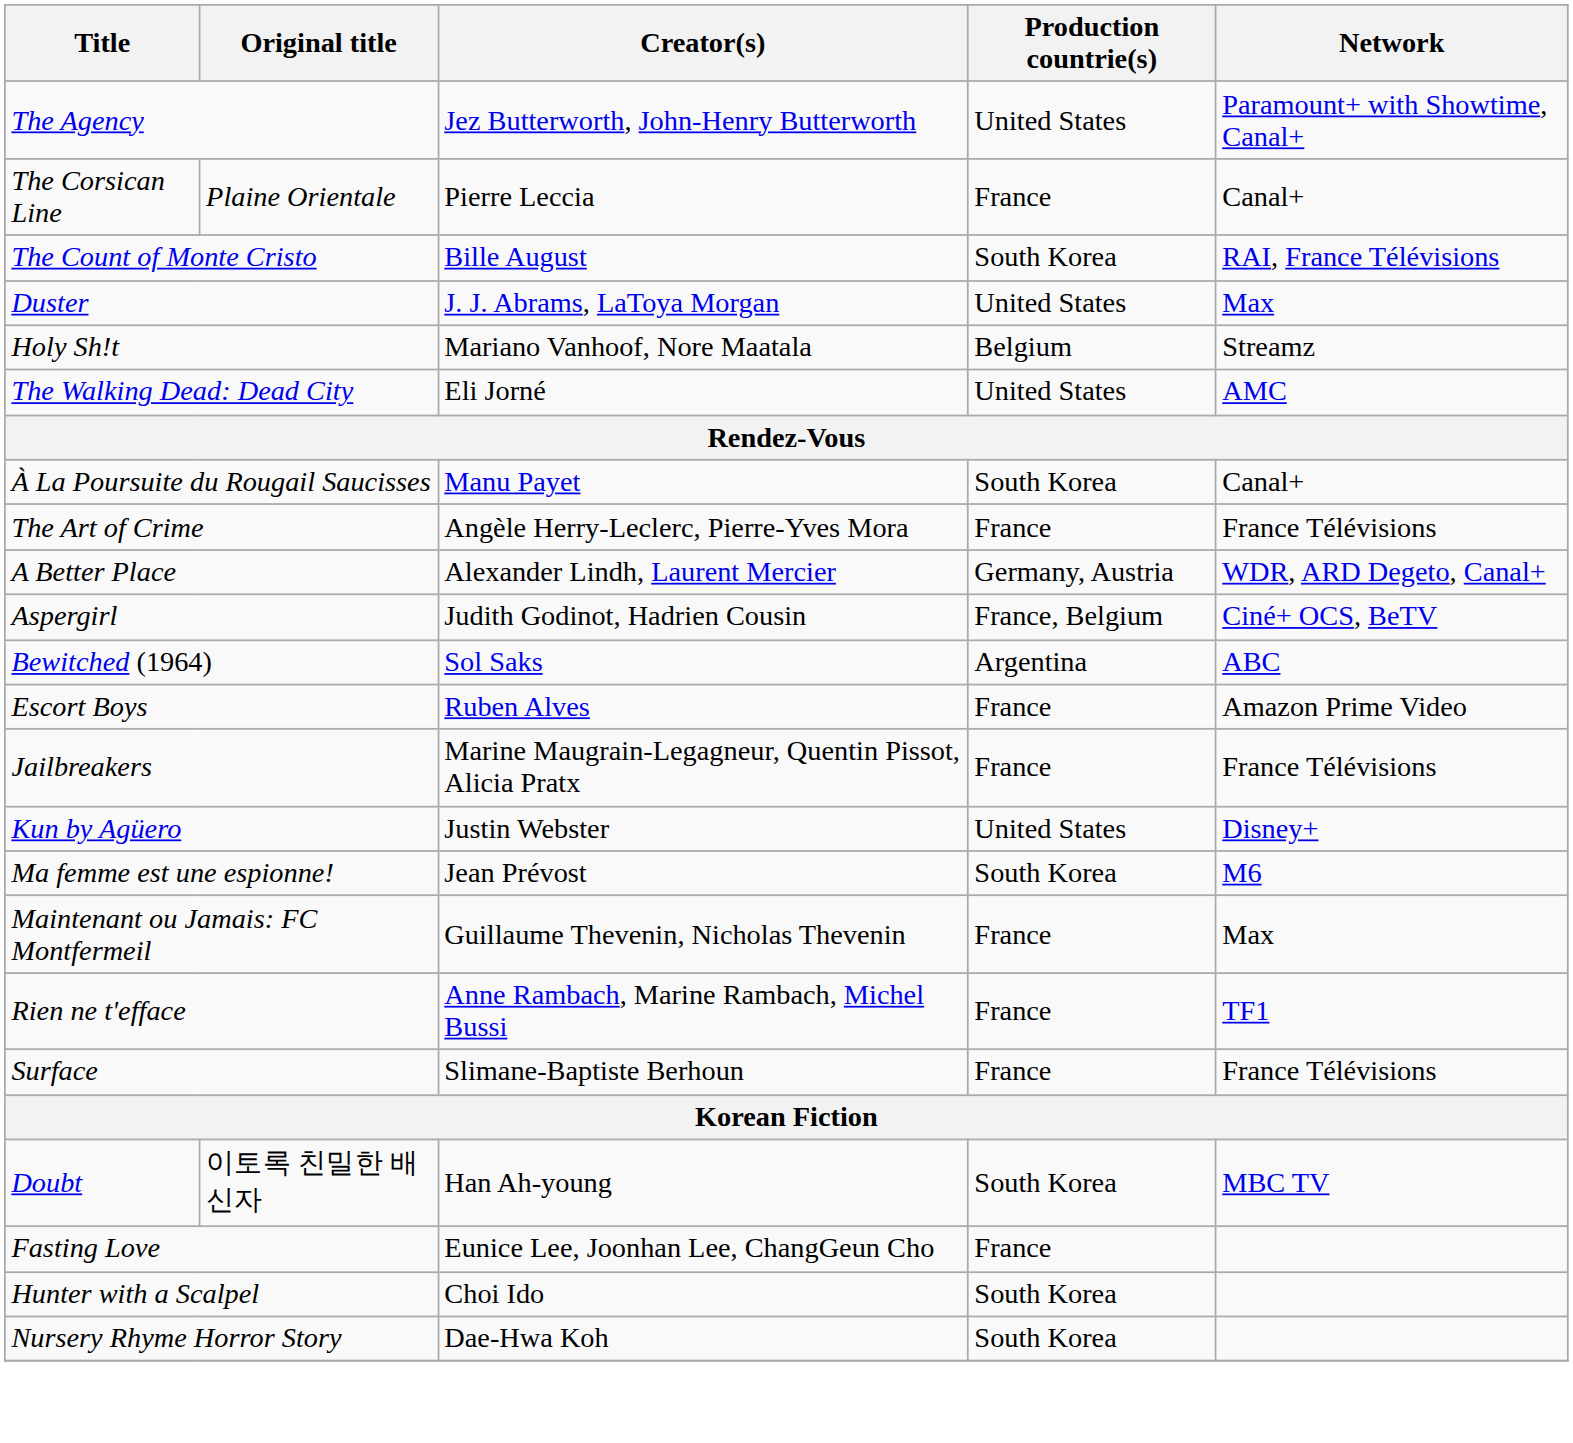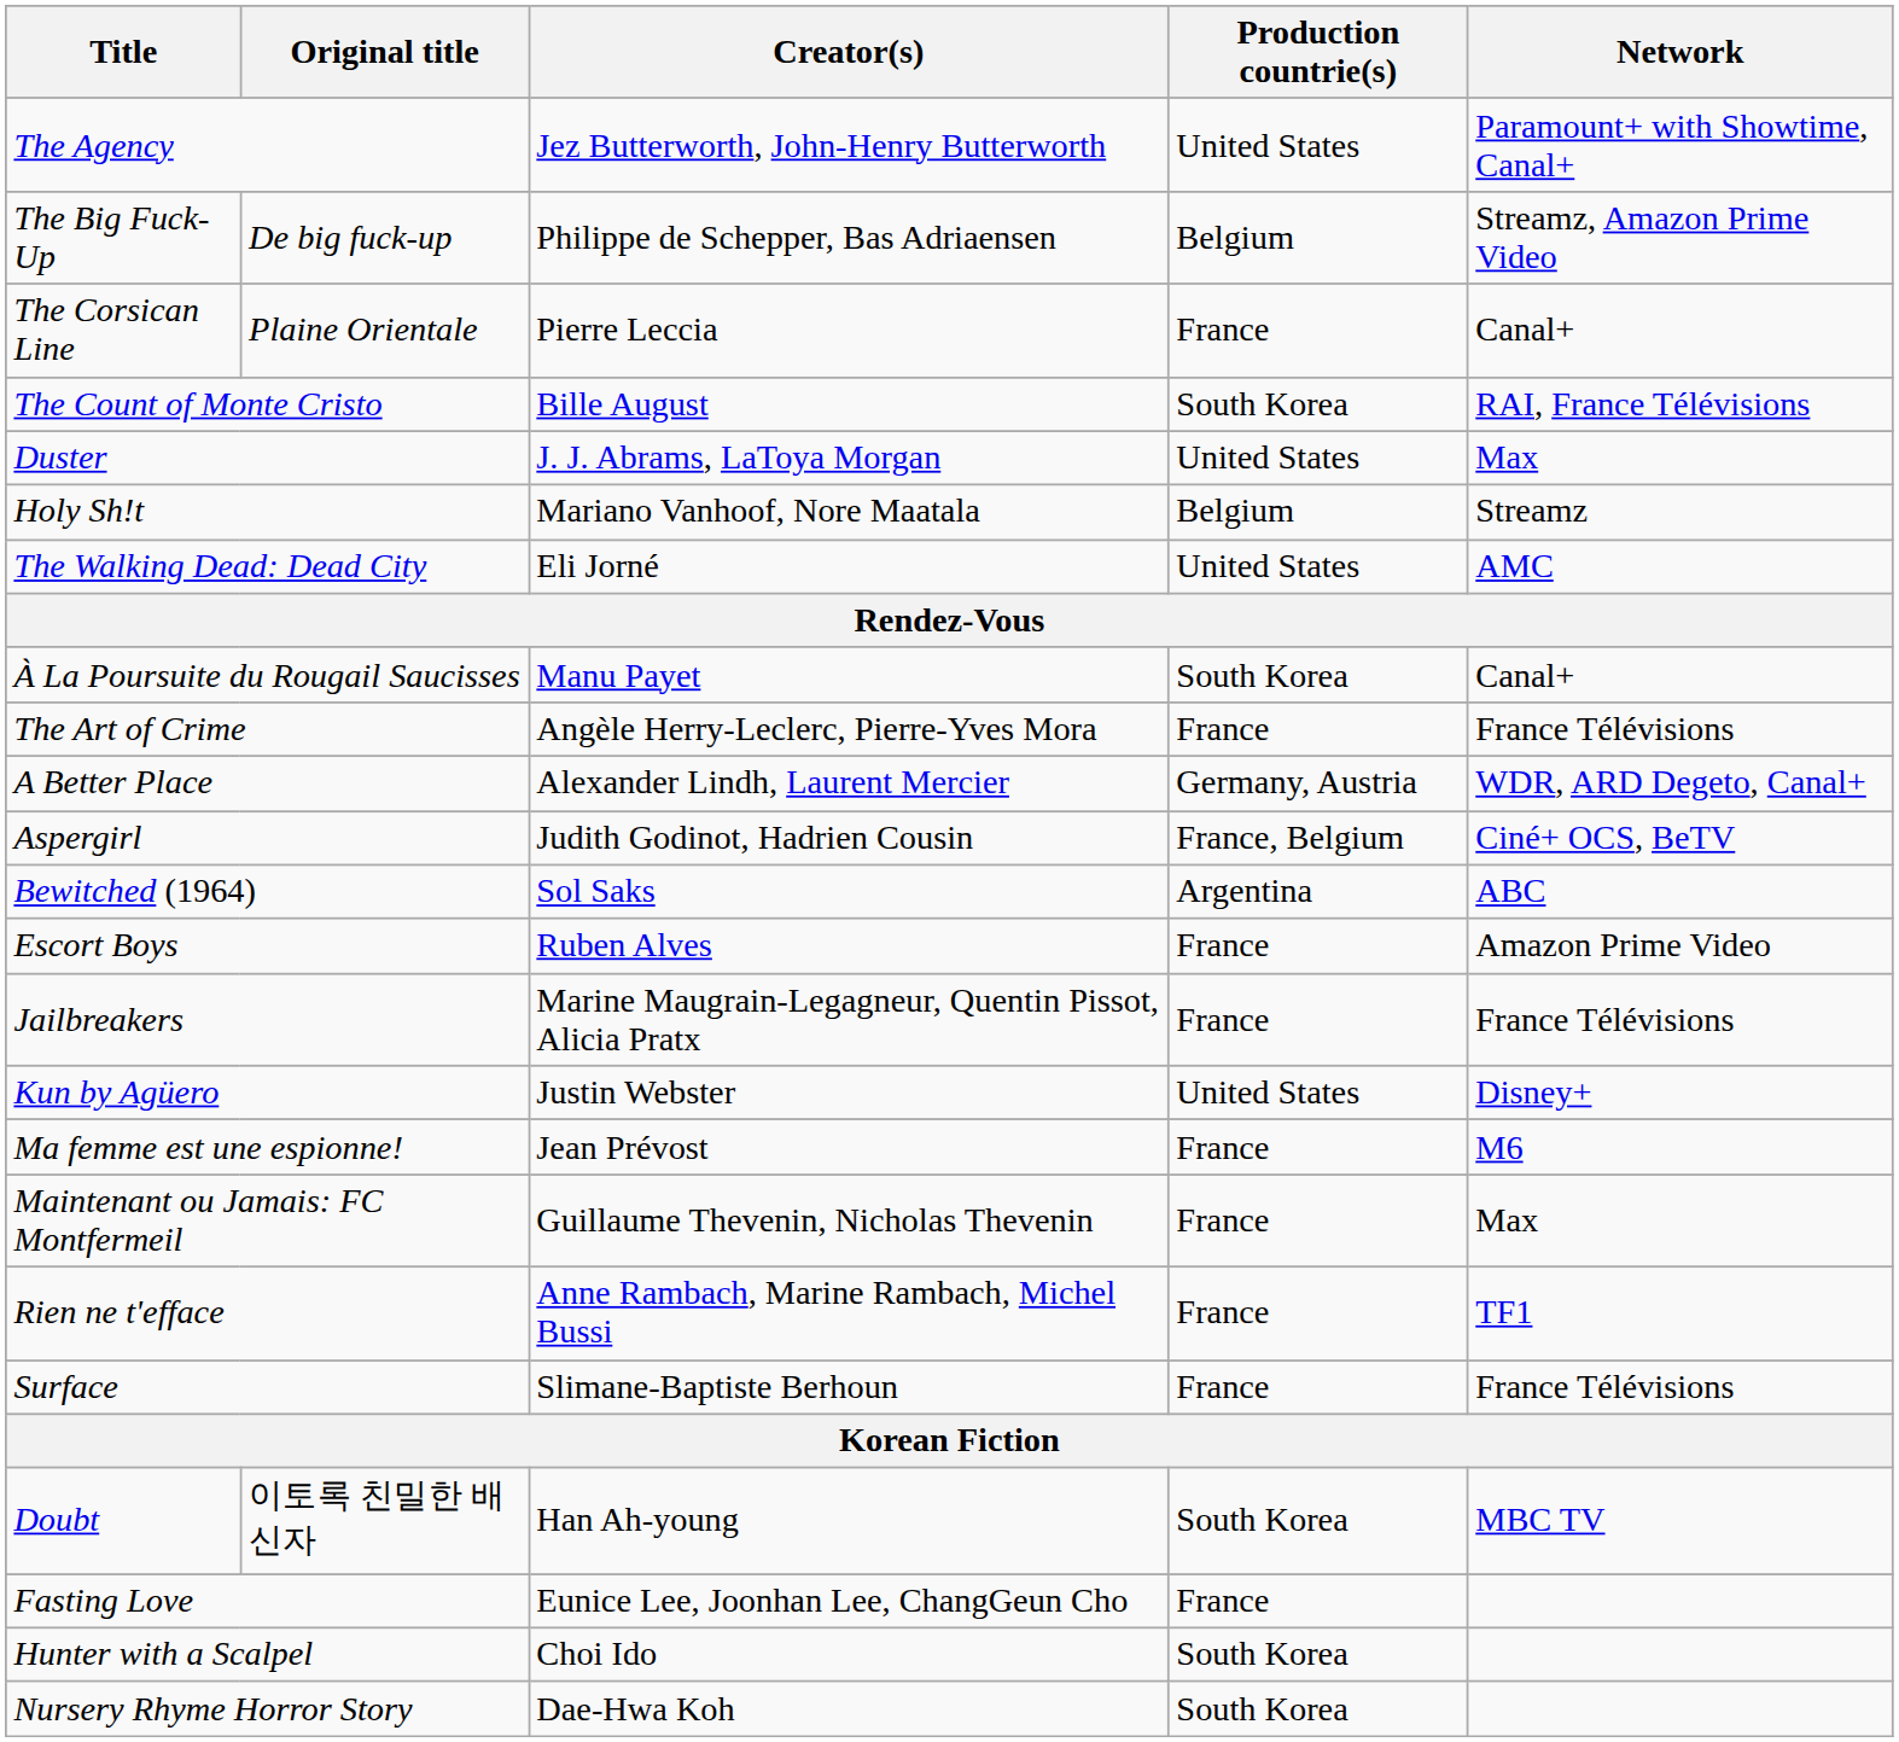 <table class="sortable wikitable" style="width:100%; margin-bottom:4px">
 <tr>
 <th>Title</th>
 <th>Original title</th>
 <th>Creator(s)</th>
 <th>Production countrie(s)</th>
 <th>Network</th>
 </tr>
 <tr>
 <td colspan="2"><em><a href='#'>The Agency</a></em></td>
 <td><a href='#'>Jez Butterworth</a>, <a href='#'>John-Henry Butterworth</a></td>
 <td>United States</td>
 <td><a href='#'>Paramount+ with Showtime</a>, <a href='#'>Canal+</a></td>
+</tr>
+<tr>
+<td><em>The Big Fuck-Up</em></td>
+<td><em>De big fuck-up</em></td>
+<td>Philippe de Schepper, Bas Adriaensen</td>
+<td>Belgium</td>
+<td>Streamz, <a href='#'>Amazon Prime Video</a></td>
 </tr>
 <tr>
 <td><em>The Corsican Line</em></td>
 <td><em>Plaine Orientale</em></td>
 <td>Pierre Leccia</td>
 <td>France</td>
 <td>Canal+</td>
 </tr>
 <tr>
 <td colspan="2"><em><a href='#'>The Count of Monte Cristo</a></em></td>
 <td><a href='#'>Bille August</a></td>
 <td>South Korea</td>
 <td><a href='#'>RAI</a>, <a href='#'>France Télévisions</a></td>
 </tr>
 <tr>
 <td colspan="2"><em><a href='#'>Duster</a></em></td>
 <td><a href='#'>J. J. Abrams</a>, <a href='#'>LaToya Morgan</a></td>
 <td>United States</td>
 <td><a href='#'>Max</a></td>
 </tr>
 <tr>
 <td colspan="2"><em>Holy Sh!t</em></td>
 <td>Mariano Vanhoof, Nore Maatala</td>
 <td>Belgium</td>
 <td>Streamz</td>
 </tr>
 <tr>
 <td colspan="2"><em><a href='#'>The Walking Dead: Dead City</a></em> </td>
 <td>Eli Jorné</td>
 <td>United States</td>
 <td><a href='#'>AMC</a></td>
 </tr>
 <tr>
 <th colspan="5">Rendez-Vous</th>
 </tr>
 <tr>
 <td colspan="2"><em>À La Poursuite du Rougail Saucisses</em></td>
 <td><a href='#'>Manu Payet</a></td>
 <td>South Korea</td>
 <td>Canal+</td>
 </tr>
 <tr>
 <td colspan="2"><em>The Art of Crime</em></td>
 <td>Angèle Herry-Leclerc, Pierre-Yves Mora</td>
 <td>France</td>
 <td>France Télévisions</td>
 </tr>
 <tr>
 <td colspan="2"><em>A Better Place</em></td>
 <td>Alexander Lindh, <a href='#'>Laurent Mercier</a></td>
 <td>Germany, Austria</td>
 <td><a href='#'>WDR</a>, <a href='#'>ARD Degeto</a>, <a href='#'>Canal+</a></td>
 </tr>
 <tr>
 <td colspan="2"><em>Aspergirl</em> </td>
 <td>Judith Godinot, Hadrien Cousin</td>
 <td>France, Belgium</td>
 <td><a href='#'>Ciné+ OCS</a>, <a href='#'>BeTV</a></td>
 </tr>
 <tr>
 <td colspan="2"><em><a href='#'>Bewitched</a></em> (1964) </td>
 <td><a href='#'>Sol Saks</a></td>
 <td>Argentina</td>
 <td><a href='#'>ABC</a></td>
 </tr>
 <tr>
 <td colspan="2"><em>Escort Boys</em> </td>
 <td><a href='#'>Ruben Alves</a></td>
 <td>France</td>
 <td>Amazon Prime Video</td>
 </tr>
 <tr>
 <td colspan="2"><em>Jailbreakers</em></td>
 <td>Marine Maugrain-Legagneur, Quentin Pissot, Alicia Pratx</td>
 <td>France</td>
 <td>France Télévisions</td>
 </tr>
 <tr>
 <td colspan="2"><em><a href='#'>Kun by Agüero</a></em></td>
 <td>Justin Webster</td>
 <td>United States</td>
 <td><a href='#'>Disney+</a></td>
 </tr>
 <tr>
 <td colspan="2"><em>Ma femme est une espionne!</em></td>
 <td>Jean Prévost</td>
-<td>South Korea</td>
+<td>France</td>
 <td><a href='#'>M6</a></td>
 </tr>
 <tr>
 <td colspan="2"><em>Maintenant ou Jamais: FC Montfermeil</em></td>
 <td>Guillaume Thevenin, Nicholas Thevenin</td>
 <td>France</td>
 <td>Max</td>
 </tr>
 <tr>
 <td colspan="2"><em>Rien ne t'efface</em></td>
 <td><a href='#'>Anne Rambach</a>, Marine Rambach, <a href='#'>Michel Bussi</a></td>
 <td>France</td>
 <td><a href='#'>TF1</a></td>
 </tr>
 <tr>
 <td colspan="2"><em>Surface</em></td>
 <td>Slimane-Baptiste Berhoun</td>
 <td>France</td>
 <td>France Télévisions</td>
 </tr>
 <tr>
 <th colspan="5">Korean Fiction</th>
 </tr>
 <tr>
 <td><em><a href='#'>Doubt</a></em></td>
 <td>이토록 친밀한 배신자</td>
 <td>Han Ah-young</td>
 <td>South Korea</td>
 <td><a href='#'>MBC TV</a></td>
 </tr>
 <tr>
 <td colspan="2"><em>Fasting Love</em></td>
 <td>Eunice Lee, Joonhan Lee, ChangGeun Cho</td>
 <td>France</td>
 <td></td>
 </tr>
 <tr>
 <td colspan="2"><em>Hunter with a Scalpel</em></td>
 <td>Choi Ido</td>
 <td>South Korea</td>
 <td></td>
 </tr>
 <tr>
 <td colspan="2"><em>Nursery Rhyme Horror Story</em></td>
 <td>Dae-Hwa Koh</td>
 <td>South Korea</td>
 <td></td>
 </tr>
 <tr>
 </tr>
 </table>
